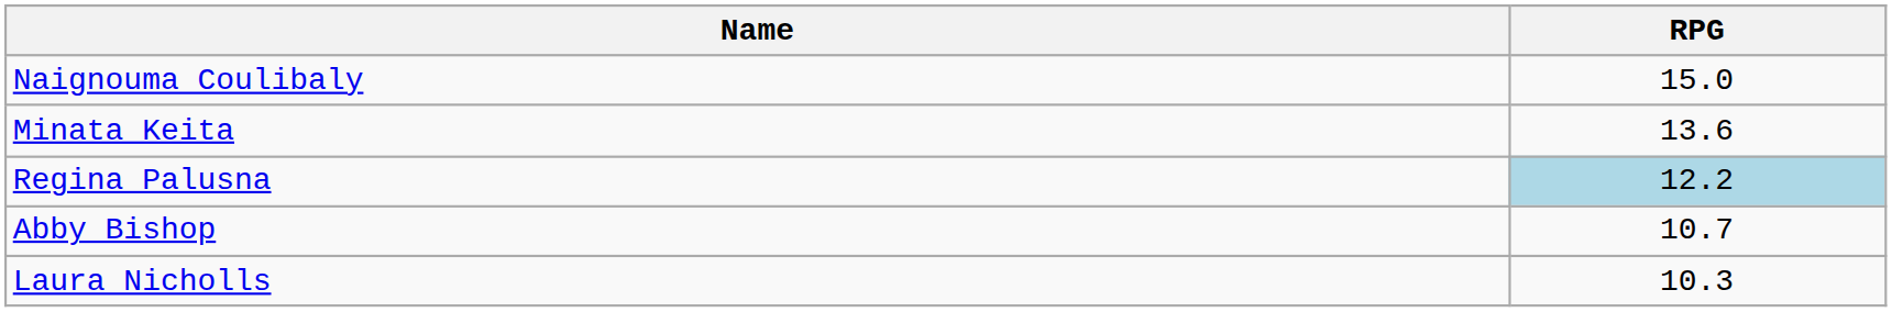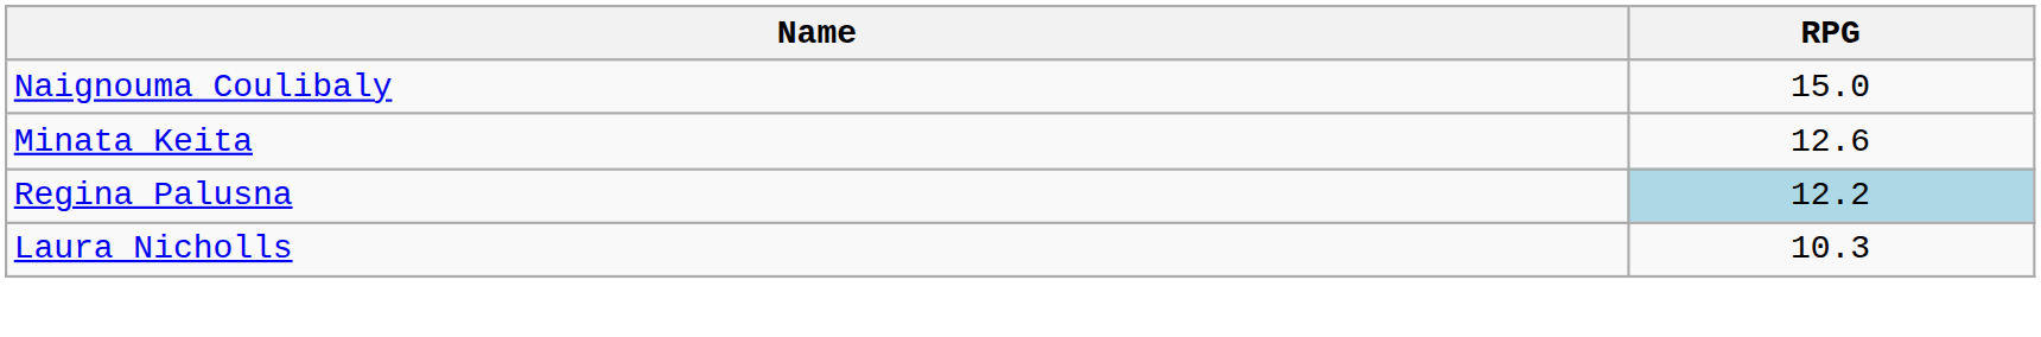 <table class=wikitable width="90%">
 <tr>
 <th width="80%">Name</th>
 <th width="20%">RPG</th>
 </tr>
 <tr>
 <td> <a href='#'>Naignouma Coulibaly</a></td>
 <td align=center>15.0</td>
 </tr>
 <tr>
 <td> <a href='#'>Minata Keita</a></td>
-<td align=center>13.6</td>
+<td align=center>12.6</td>
 </tr>
 <tr>
 <td> <a href='#'>Regina Palusna</a></td>
 <td align=center style="background: lightblue;">12.2</td>
 </tr>
 <tr>
-<td> <a href='#'>Abby Bishop</a></td>
-<td align=center>10.7</td>
-</tr>
-<tr>
 <td> <a href='#'>Laura Nicholls</a></td>
 <td align=center>10.3</td>
 </tr>
 </table>
